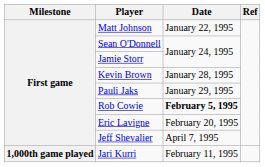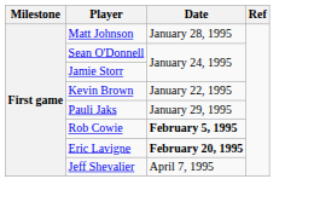 <table class="wikitable">
 <tr>
 <th scope="col">Milestone</th>
 <th scope="col">Player</th>
 <th scope="col">Date</th>
 <th scope="col">Ref</th>
 </tr>
 <tr>
 <th rowspan=8>First game</th>
 <td><a href='#'>Matt Johnson</a></td>
-<td>January 22, 1995</td>
+<td>January 28, 1995</td>
 <td rowspan=8></td>
 </tr>
 <tr>
 <td><a href='#'>Sean O'Donnell</a></td>
 <td rowspan=2>January 24, 1995</td>
 </tr>
 <tr>
 <td><a href='#'>Jamie Storr</a></td>
 </tr>
 <tr>
 <td><a href='#'>Kevin Brown</a></td>
-<td>January 28, 1995</td>
+<td>January 22, 1995</td>
 </tr>
 <tr>
 <td><a href='#'>Pauli Jaks</a></td>
 <td>January 29, 1995</td>
 </tr>
 <tr>
 <td><a href='#'>Rob Cowie</a></td>
 <td><strong>February 5, 1995</strong></td>
 </tr>
 <tr>
 <td><a href='#'>Eric Lavigne</a></td>
-<td>February 20, 1995</td>
+<td><strong>February 20, 1995</strong></td>
 </tr>
 <tr>
 <td><a href='#'>Jeff Shevalier</a></td>
 <td>April 7, 1995</td>
 </tr>
-<tr>
-<th>1,000th game played</th>
-<td><a href='#'>Jari Kurri</a></td>
-<td>February 11, 1995</td>
-<td></td>
-</tr>
 </table>
